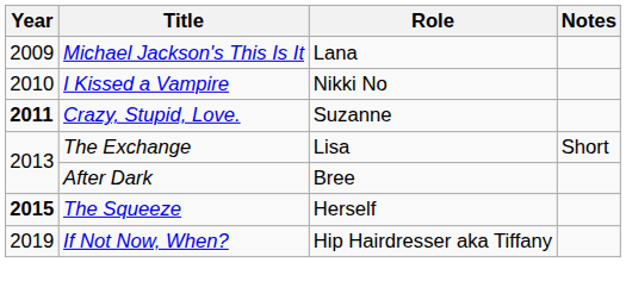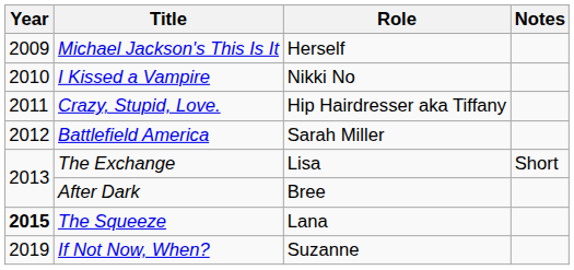 <table class="wikitable sortable">
 <tr>
 <th>Year</th>
 <th>Title</th>
 <th>Role</th>
 <th>Notes</th>
 </tr>
 <tr>
 <td>2009</td>
 <td><em><a href='#'>Michael Jackson's This Is It</a></em></td>
-<td>Lana</td>
+<td>Herself</td>
 </tr>
 <tr>
 <td>2010</td>
 <td><em><a href='#'>I Kissed a Vampire</a></em></td>
 <td>Nikki No</td>
 <td></td>
 </tr>
 <tr>
-<td><strong>2011</strong></td>
+<td>2011</td>
 <td><em><a href='#'>Crazy, Stupid, Love.</a></em></td>
-<td>Suzanne</td>
+<td>Hip Hairdresser aka Tiffany</td>
+<td></td>
+</tr>
+<tr>
+<td>2012</td>
+<td><em><a href='#'>Battlefield America</a></em></td>
+<td>Sarah Miller</td>
 <td></td>
 </tr>
 <tr>
 <td rowspan=2>2013</td>
 <td><em>The Exchange</em></td>
 <td>Lisa</td>
 <td>Short</td>
 </tr>
 <tr>
 <td><em>After Dark</em></td>
 <td>Bree</td>
 <td></td>
 </tr>
 <tr>
 <td><strong>2015</strong></td>
 <td><em><a href='#'>The Squeeze</a></em></td>
-<td>Herself</td>
+<td>Lana</td>
 <td></td>
 </tr>
 <tr>
 <td>2019</td>
 <td><em><a href='#'>If Not Now, When?</a></em></td>
-<td>Hip Hairdresser aka Tiffany</td>
+<td>Suzanne</td>
 <td></td>
 </tr>
 </table>
